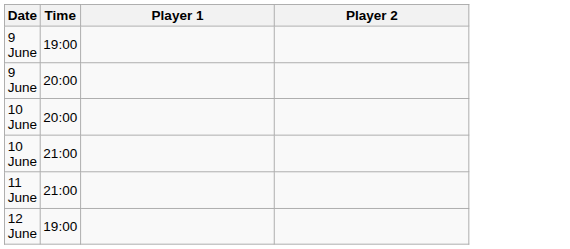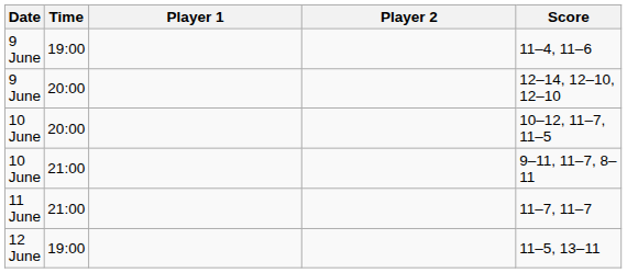 <table class="sortable wikitable" style="font-size:90%">
 <tr>
 <th width="30">Date</th>
 <th width="30">Time</th>
 <th width="200">Player 1</th>
 <th width="200">Player 2</th>
+<th width="95">Score</th>
 </tr>
 <tr>
 <td>9 June</td>
 <td>19:00</td>
 <td><strong></strong></td>
 <td></td>
+<td>11–4, 11–6</td>
 </tr>
 <tr>
 <td>9 June</td>
 <td>20:00</td>
 <td><strong></strong></td>
 <td></td>
+<td>12–14, 12–10, 12–10</td>
 </tr>
 <tr>
 <td>10 June</td>
 <td>20:00</td>
 <td><strong></strong></td>
 <td></td>
+<td>10–12, 11–7, 11–5</td>
 </tr>
 <tr>
 <td>10 June</td>
 <td>21:00</td>
 <td></td>
 <td><strong></strong></td>
+<td>9–11, 11–7, 8–11</td>
 </tr>
 <tr>
 <td>11 June</td>
 <td>21:00</td>
 <td><strong></strong></td>
 <td></td>
+<td>11–7, 11–7</td>
 </tr>
 <tr>
 <td>12 June</td>
 <td>19:00</td>
 <td><strong></strong></td>
 <td></td>
+<td>11–5, 13–11</td>
 </tr>
 </table>
